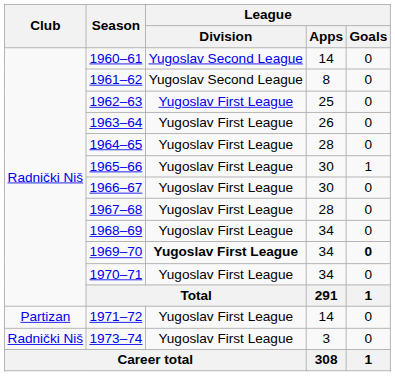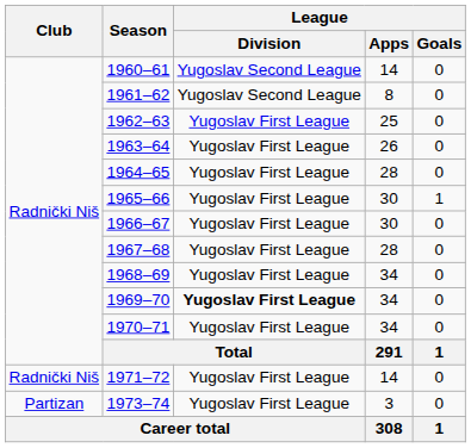 <table class="wikitable" style="text-align:center">
 <tr>
 <th rowspan="2">Club</th>
 <th rowspan="2">Season</th>
 <th colspan="3">League</th>
 </tr>
 <tr>
 <th>Division</th>
 <th>Apps</th>
 <th>Goals</th>
 </tr>
 <tr>
 <td rowspan="12"><a href='#'>Radnički Niš</a></td>
 <td><a href='#'>1960–61</a></td>
 <td><a href='#'>Yugoslav Second League</a></td>
 <td>14</td>
 <td>0</td>
 </tr>
 <tr>
 <td><a href='#'>1961–62</a></td>
 <td>Yugoslav Second League</td>
 <td>8</td>
 <td>0</td>
 </tr>
 <tr>
 <td><a href='#'>1962–63</a></td>
 <td><a href='#'>Yugoslav First League</a></td>
 <td>25</td>
 <td>0</td>
 </tr>
 <tr>
 <td><a href='#'>1963–64</a></td>
 <td>Yugoslav First League</td>
 <td>26</td>
 <td>0</td>
 </tr>
 <tr>
 <td><a href='#'>1964–65</a></td>
 <td>Yugoslav First League</td>
 <td>28</td>
 <td>0</td>
 </tr>
 <tr>
 <td><a href='#'>1965–66</a></td>
 <td>Yugoslav First League</td>
 <td>30</td>
 <td>1</td>
 </tr>
 <tr>
 <td><a href='#'>1966–67</a></td>
 <td>Yugoslav First League</td>
 <td>30</td>
 <td>0</td>
 </tr>
 <tr>
 <td><a href='#'>1967–68</a></td>
 <td>Yugoslav First League</td>
 <td>28</td>
 <td>0</td>
 </tr>
 <tr>
 <td><a href='#'>1968–69</a></td>
 <td>Yugoslav First League</td>
 <td>34</td>
 <td>0</td>
 </tr>
 <tr>
 <td><a href='#'>1969–70</a></td>
 <td><strong>Yugoslav First League</strong></td>
 <td>34</td>
-<td><strong>0</strong></td>
+<td>0</td>
 </tr>
 <tr>
 <td><a href='#'>1970–71</a></td>
 <td>Yugoslav First League</td>
 <td>34</td>
 <td>0</td>
 </tr>
 <tr>
 <th colspan="2">Total</th>
 <th>291</th>
 <th>1</th>
 </tr>
 <tr>
-<td><a href='#'>Partizan</a></td>
+<td><a href='#'>Radnički Niš</a></td>
 <td><a href='#'>1971–72</a></td>
 <td>Yugoslav First League</td>
 <td>14</td>
 <td>0</td>
 </tr>
 <tr>
-<td><a href='#'>Radnički Niš</a></td>
+<td><a href='#'>Partizan</a></td>
 <td><a href='#'>1973–74</a></td>
 <td>Yugoslav First League</td>
 <td>3</td>
 <td>0</td>
 </tr>
 <tr>
 <th colspan="3">Career total</th>
 <th>308</th>
 <th>1</th>
 </tr>
 </table>
